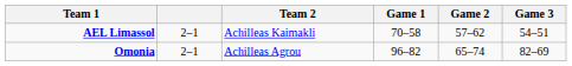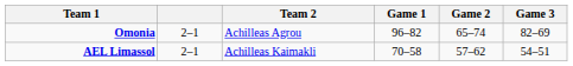 <table class=wikitable style="text-align:center">
 <tr>
 <th width=200>Team 1</th>
 <th width=80></th>
 <th width=200>Team 2</th>
 <th width=80>Game 1</th>
 <th width=80>Game 2</th>
 <th width=80>Game 3</th>
 </tr>
 <tr>
+<td align=right><strong><a href='#'>Omonia</a></strong></td>
+<td>2–1</td>
+<td align=left><a href='#'>Achilleas Agrou</a></td>
+<td>96–82</td>
+<td>65–74</td>
+<td>82–69</td>
+</tr>
+<tr>
 <td align=right><strong><a href='#'>AEL Limassol</a></strong></td>
 <td>2–1</td>
 <td align=left><a href='#'>Achilleas Kaimakli</a></td>
 <td>70–58</td>
 <td>57–62</td>
 <td>54–51</td>
 </tr>
-<tr>
-<td align=right><strong><a href='#'>Omonia</a></strong></td>
-<td>2–1</td>
-<td align=left><a href='#'>Achilleas Agrou</a></td>
-<td>96–82</td>
-<td>65–74</td>
-<td>82–69</td>
-</tr>
 </table>
